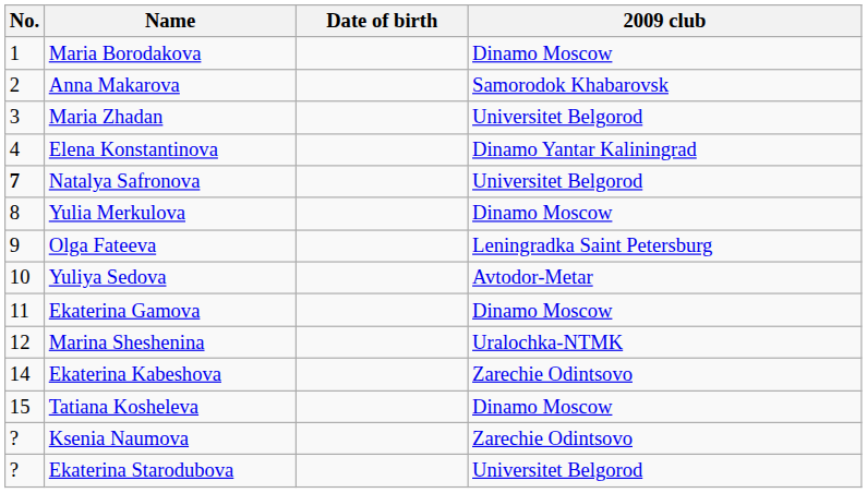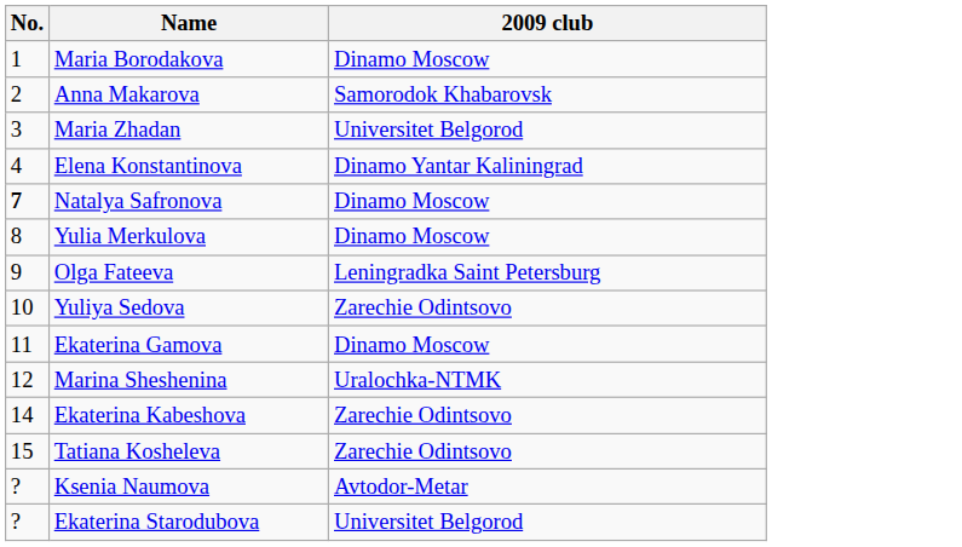 <table class=wikitable sortable style=font-size:100%; text-align:center;>
 <tr>
 <th>No.</th>
 <th style=width:12em>Name</th>
-<th style=width:8em>Date of birth</th>
 <th style=width:19em>2009 club</th>
 </tr>
 <tr>
 <td>1</td>
 <td><a href='#'>Maria Borodakova</a></td>
-<td></td>
 <td> <a href='#'>Dinamo Moscow</a></td>
 </tr>
 <tr>
 <td>2</td>
 <td><a href='#'>Anna Makarova</a></td>
-<td></td>
 <td> <a href='#'>Samorodok Khabarovsk</a></td>
 </tr>
 <tr>
 <td>3</td>
 <td><a href='#'>Maria Zhadan</a></td>
-<td></td>
 <td> <a href='#'>Universitet Belgorod</a></td>
 </tr>
 <tr>
 <td>4</td>
 <td><a href='#'>Elena Konstantinova</a></td>
-<td></td>
 <td> <a href='#'>Dinamo Yantar Kaliningrad</a></td>
 </tr>
 <tr>
 <td><strong>7</strong></td>
 <td><a href='#'>Natalya Safronova</a></td>
-<td></td>
-<td> <a href='#'>Universitet Belgorod</a></td>
+<td> <a href='#'>Dinamo Moscow</a></td>
 </tr>
 <tr>
 <td>8</td>
 <td><a href='#'>Yulia Merkulova</a></td>
-<td></td>
 <td> <a href='#'>Dinamo Moscow</a></td>
 </tr>
 <tr>
 <td>9</td>
 <td><a href='#'>Olga Fateeva</a></td>
-<td></td>
 <td> <a href='#'>Leningradka Saint Petersburg</a></td>
 </tr>
 <tr>
 <td>10</td>
 <td><a href='#'>Yuliya Sedova</a></td>
-<td></td>
-<td> <a href='#'>Avtodor-Metar</a></td>
+<td> <a href='#'>Zarechie Odintsovo</a></td>
 </tr>
 <tr>
 <td>11</td>
 <td><a href='#'>Ekaterina Gamova</a></td>
-<td></td>
 <td> <a href='#'>Dinamo Moscow</a></td>
 </tr>
 <tr>
 <td>12</td>
 <td><a href='#'>Marina Sheshenina</a></td>
-<td></td>
 <td> <a href='#'>Uralochka-NTMK</a></td>
 </tr>
 <tr>
 <td>14</td>
 <td><a href='#'>Ekaterina Kabeshova</a></td>
-<td></td>
 <td> <a href='#'>Zarechie Odintsovo</a></td>
 </tr>
 <tr>
 <td>15</td>
 <td><a href='#'>Tatiana Kosheleva</a></td>
-<td></td>
-<td> <a href='#'>Dinamo Moscow</a></td>
+<td> <a href='#'>Zarechie Odintsovo</a></td>
 </tr>
 <tr>
 <td>?</td>
 <td><a href='#'>Ksenia Naumova</a></td>
-<td></td>
-<td> <a href='#'>Zarechie Odintsovo</a></td>
+<td> <a href='#'>Avtodor-Metar</a></td>
 </tr>
 <tr>
 <td>?</td>
 <td><a href='#'>Ekaterina Starodubova</a></td>
-<td></td>
 <td> <a href='#'>Universitet Belgorod</a></td>
 </tr>
 </table>
